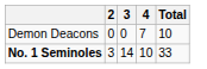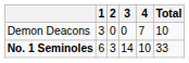 <table class="wikitable">
 <tr>
 <th></th>
+<th>1</th>
 <th>2</th>
 <th>3</th>
 <th>4</th>
 <th>Total</th>
 </tr>
 <tr>
 <td>Demon Deacons</td>
+<td>3</td>
 <td>0</td>
 <td>0</td>
 <td>7</td>
 <td>10</td>
 </tr>
 <tr>
 <td><strong>No. 1 Seminoles</strong></td>
+<td>6</td>
 <td>3</td>
 <td>14</td>
 <td>10</td>
 <td>33</td>
 </tr>
 </table>
